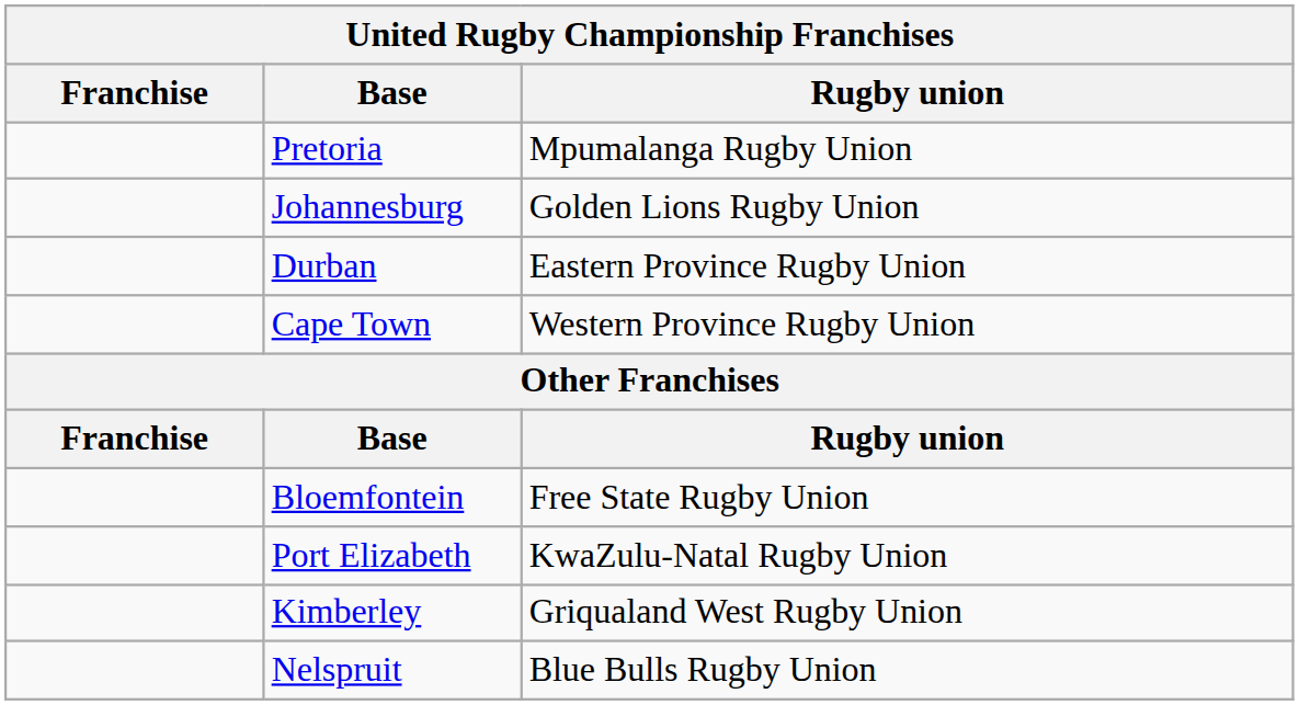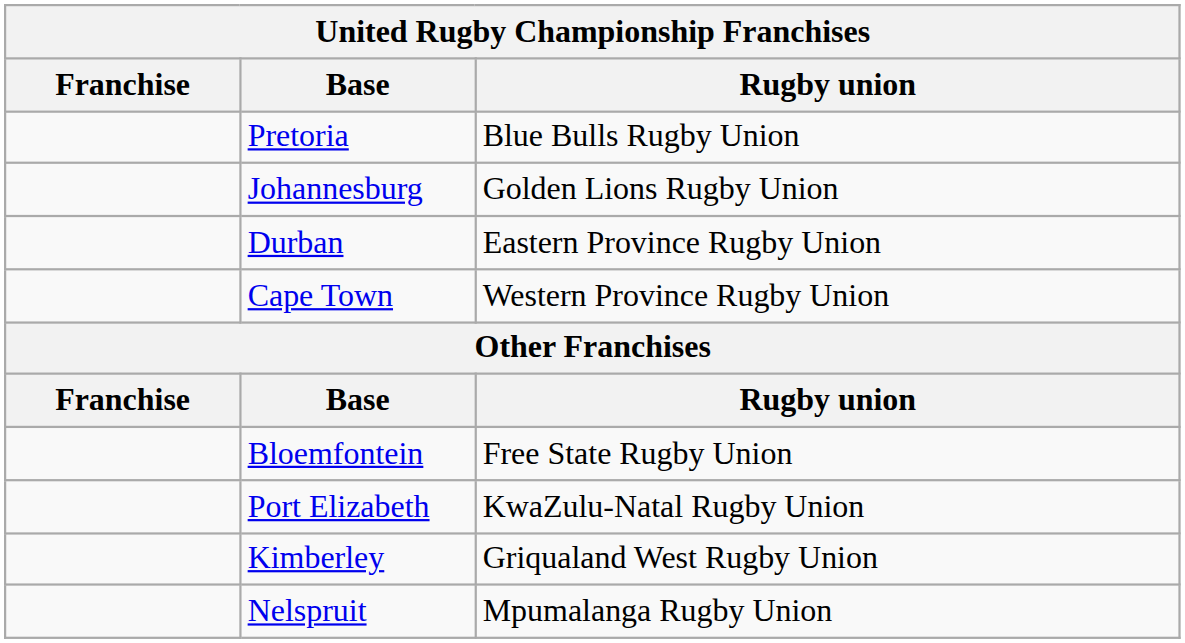 <table class="wikitable sortable" style="text-align:left; font-size:90%; width:60%">
 <tr>
 <th colspan=4>United Rugby Championship Franchises</th>
 </tr>
 <tr>
 <th style="width:20%;">Franchise</th>
 <th style="width:20%;">Base</th>
 <th style="width:60%;">Rugby union</th>
 </tr>
 <tr>
 <td></td>
 <td><a href='#'>Pretoria</a></td>
-<td>Mpumalanga Rugby Union</td>
+<td>Blue Bulls Rugby Union</td>
 </tr>
 <tr>
 <td></td>
 <td><a href='#'>Johannesburg</a></td>
 <td>Golden Lions Rugby Union</td>
 </tr>
 <tr>
 <td></td>
 <td><a href='#'>Durban</a></td>
 <td>Eastern Province Rugby Union</td>
 </tr>
 <tr>
 <td></td>
 <td><a href='#'>Cape Town</a></td>
 <td>Western Province Rugby Union</td>
 </tr>
 <tr>
 <th colspan=4>Other Franchises</th>
 </tr>
 <tr>
 <th style="width:20%;">Franchise</th>
 <th style="width:20%;">Base</th>
 <th style="width:60%;">Rugby union</th>
 </tr>
 <tr>
 <td></td>
 <td><a href='#'>Bloemfontein</a></td>
 <td>Free State Rugby Union</td>
 </tr>
 <tr>
 <td></td>
 <td><a href='#'>Port Elizabeth</a></td>
 <td>KwaZulu-Natal Rugby Union</td>
 </tr>
 <tr>
 <td></td>
 <td><a href='#'>Kimberley</a></td>
 <td>Griqualand West Rugby Union</td>
 </tr>
 <tr>
 <td></td>
 <td><a href='#'>Nelspruit</a></td>
-<td>Blue Bulls Rugby Union</td>
+<td>Mpumalanga Rugby Union</td>
 </tr>
 </table>
